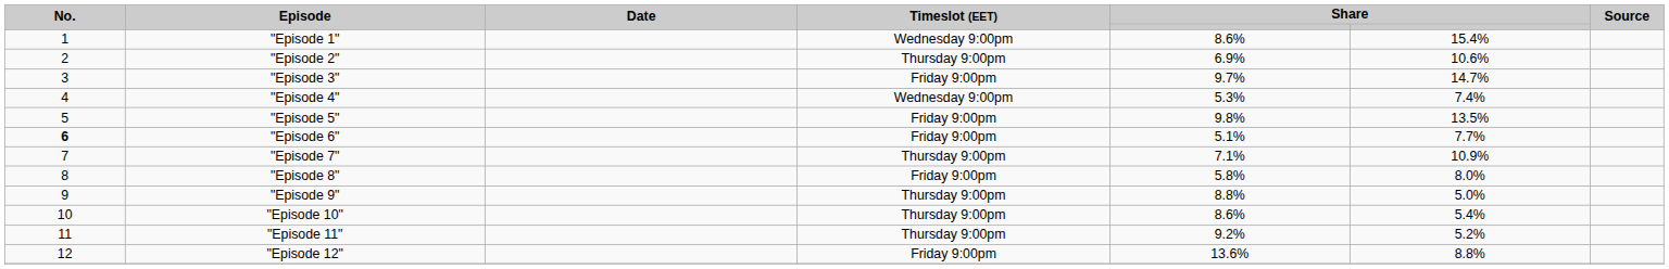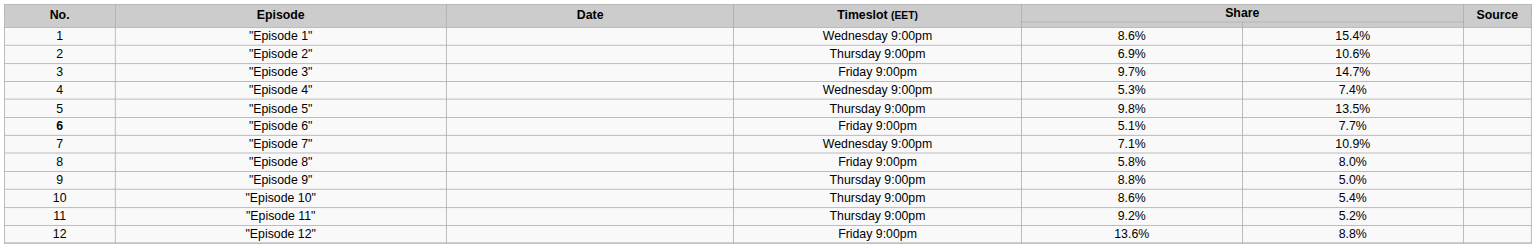 <table class="wikitable" style="text-align:center; background:#f9f9f9; line-height:16px;" width="100%">
 <tr>
 <th style="background:#ccc; color:#yyy;" rowspan="2" width="05%">No.</th>
 <th style="background:#ccc; color:#yyy;" rowspan="2" width="15%">Episode</th>
 <th style="background:#ccc; color:#yyy;" rowspan="2" width="13%">Date</th>
 <th style="background:#ccc; color:#yyy;" rowspan="2" width="13%">Timeslot <small>(EET)</small></th>
 <th style="background:#ccc; color:#yyy;" colspan="2" width="20%">Share</th>
 <th style="background:#ccc; color:#yyy;" rowspan="2" width="03%">Source</th>
 </tr>
 <tr style="font-size:85%;">
 <th style="background:#ccc; color:#yyy;" width="10%"></th>
 <th style="background:#ccc; color:#yyy;" width="10%"></th>
 </tr>
 <tr>
 <td>1</td>
 <td>"Episode 1"</td>
 <td></td>
 <td>Wednesday 9:00pm</td>
 <td>8.6%</td>
 <td>15.4%</td>
 <td></td>
 </tr>
 <tr>
 <td>2</td>
 <td>"Episode 2"</td>
 <td></td>
 <td>Thursday 9:00pm</td>
 <td>6.9%</td>
 <td>10.6%</td>
 <td></td>
 </tr>
 <tr>
 <td>3</td>
 <td>"Episode 3"</td>
 <td></td>
 <td>Friday 9:00pm</td>
 <td>9.7%</td>
 <td>14.7%</td>
 <td></td>
 </tr>
 <tr>
 <td>4</td>
 <td>"Episode 4"</td>
 <td></td>
 <td>Wednesday 9:00pm</td>
 <td>5.3%</td>
 <td>7.4%</td>
 <td></td>
 </tr>
 <tr>
 <td>5</td>
 <td>"Episode 5"</td>
 <td></td>
-<td>Friday 9:00pm</td>
+<td>Thursday 9:00pm</td>
 <td>9.8%</td>
 <td>13.5%</td>
 <td></td>
 </tr>
 <tr>
 <td><strong>6</strong></td>
 <td>"Episode 6"</td>
 <td></td>
 <td>Friday 9:00pm</td>
 <td>5.1%</td>
 <td>7.7%</td>
 <td></td>
 </tr>
 <tr>
 <td>7</td>
 <td>"Episode 7"</td>
 <td></td>
-<td>Thursday 9:00pm</td>
+<td>Wednesday 9:00pm</td>
 <td>7.1%</td>
 <td>10.9%</td>
 <td></td>
 </tr>
 <tr>
 <td>8</td>
 <td>"Episode 8"</td>
 <td></td>
 <td>Friday 9:00pm</td>
 <td>5.8%</td>
 <td>8.0%</td>
 <td></td>
 </tr>
 <tr>
 <td>9</td>
 <td>"Episode 9"</td>
 <td></td>
 <td>Thursday 9:00pm</td>
 <td>8.8%</td>
 <td>5.0%</td>
 <td></td>
 </tr>
 <tr>
 <td>10</td>
 <td>"Episode 10"</td>
 <td></td>
 <td>Thursday 9:00pm</td>
 <td>8.6%</td>
 <td>5.4%</td>
 <td></td>
 </tr>
 <tr>
 <td>11</td>
 <td>"Episode 11"</td>
 <td></td>
 <td>Thursday 9:00pm</td>
 <td>9.2%</td>
 <td>5.2%</td>
 <td></td>
 </tr>
 <tr>
 <td>12</td>
 <td>"Episode 12"</td>
 <td></td>
 <td>Friday 9:00pm</td>
 <td>13.6%</td>
 <td>8.8%</td>
 <td></td>
 </tr>
 <tr>
 </tr>
 </table>
